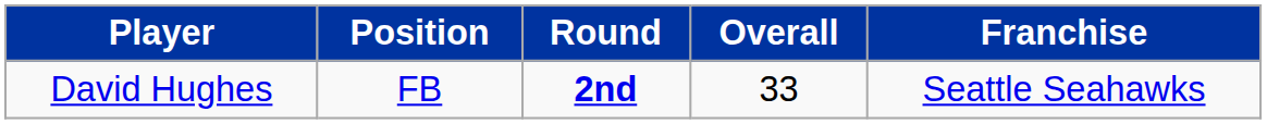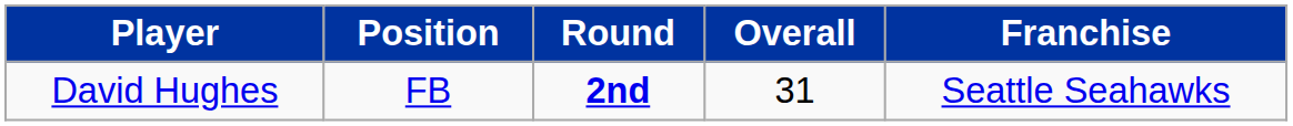 <table class="wikitable" width="45%">
 <tr align="center"  style="background:#0033A0;color:white;"   >
 <td><strong>Player</strong></td>
 <td><strong>Position</strong></td>
 <td><strong>Round</strong></td>
 <td><strong>Overall</strong></td>
 <td><strong>Franchise</strong></td>
 </tr>
 <tr align="center" bgcolor="">
 <td><a href='#'>David Hughes</a></td>
 <td><a href='#'>FB</a></td>
 <td><strong><a href='#'>2nd</a></strong></td>
-<td>33</td>
+<td>31</td>
 <td><a href='#'>Seattle Seahawks</a></td>
 </tr>
 </table>
